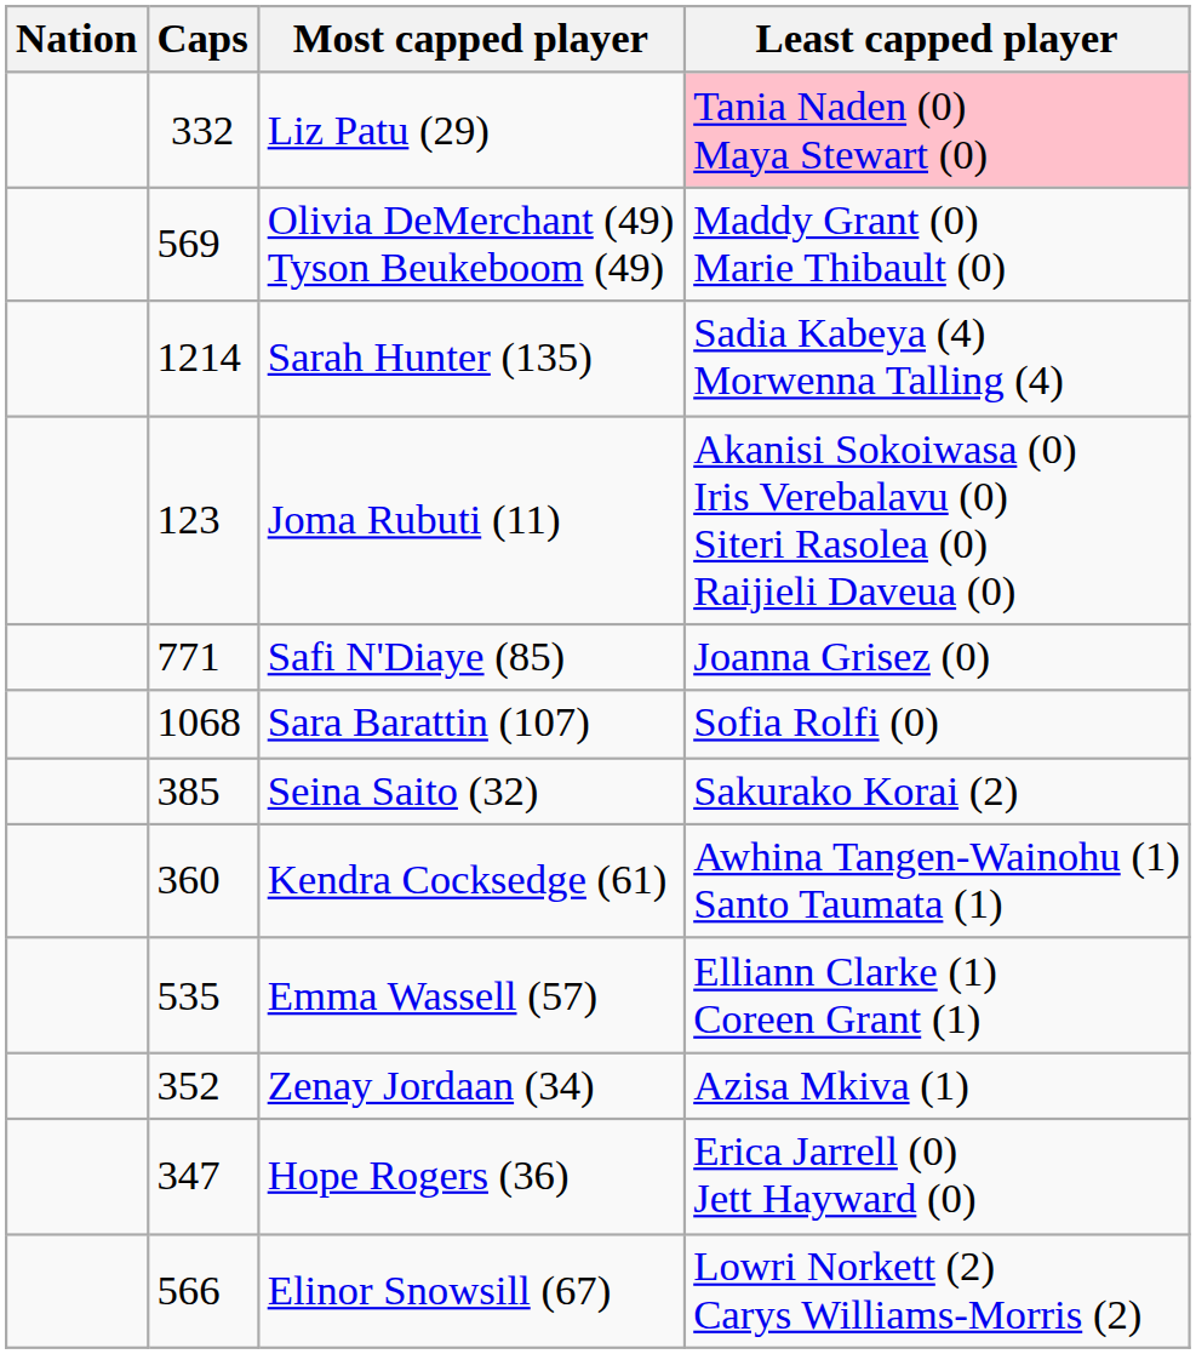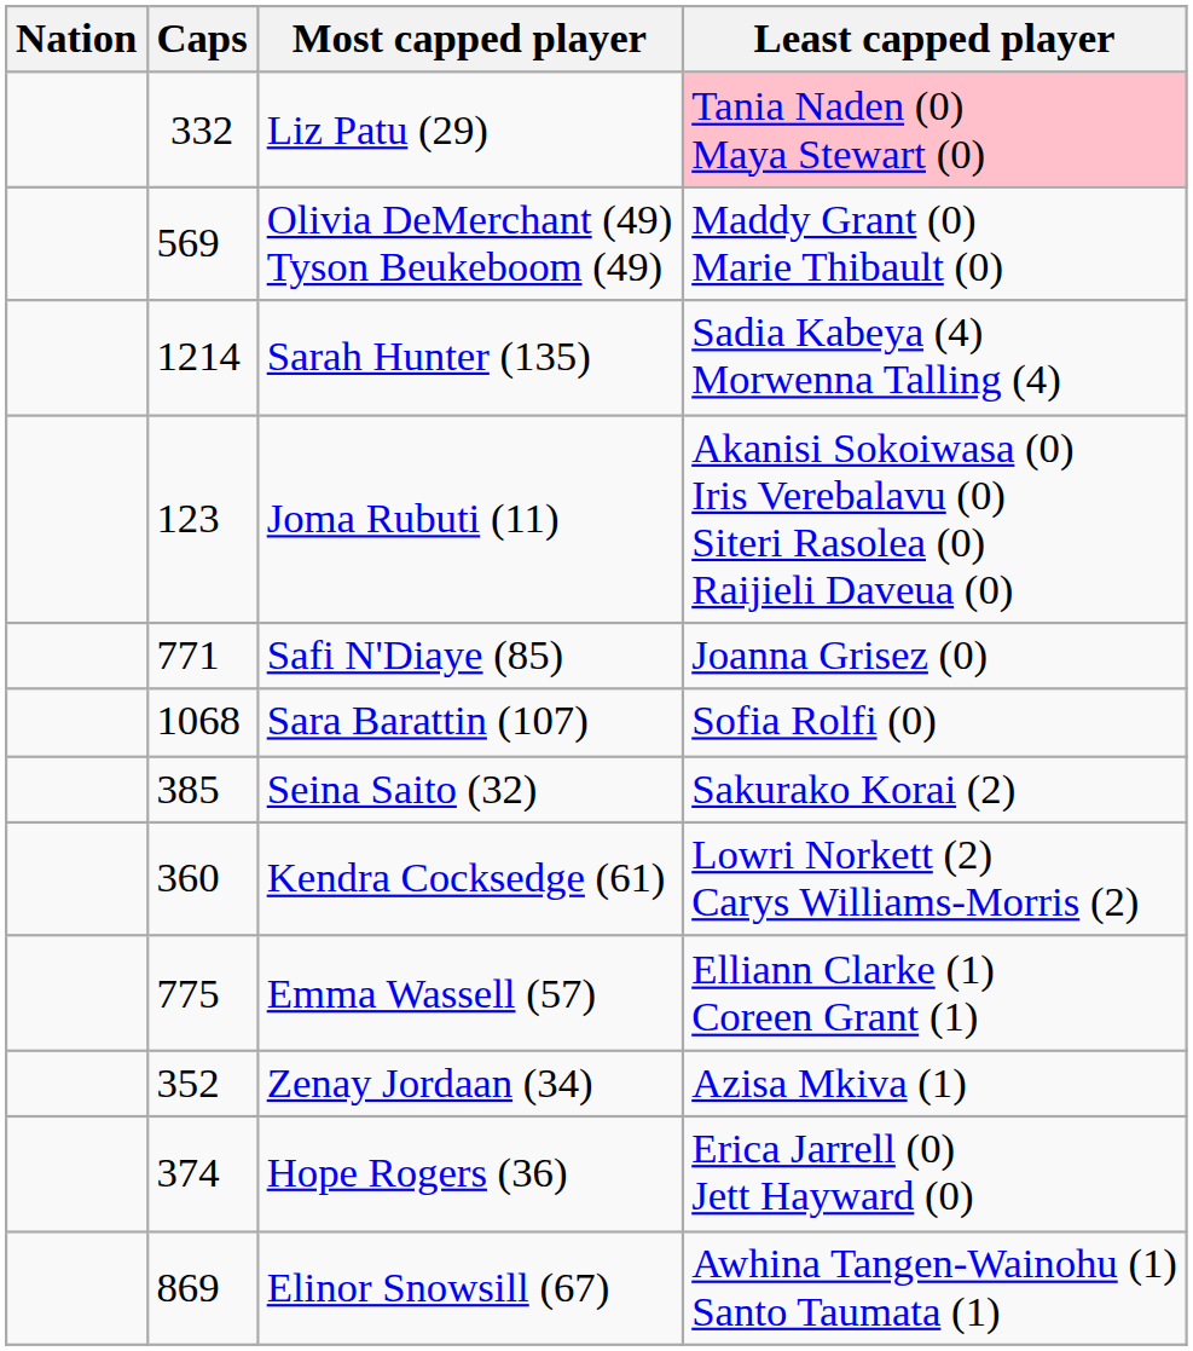 <table class="wikitable sortable">
 <tr>
 <th>Nation</th>
 <th>Caps</th>
 <th data-sort-type="number">Most capped player</th>
 <th data-sort-type="number">Least capped player</th>
 </tr>
 <tr>
 <td></td>
 <td align="center">332</td>
 <td><a href='#'>Liz Patu</a> (29)</td>
 <td style="background: pink;"><a href='#'>Tania Naden</a> (0)<br><a href='#'>Maya Stewart</a> (0)</td>
 </tr>
 <tr>
 <td></td>
 <td>569</td>
 <td><a href='#'>Olivia DeMerchant</a> (49)<br><a href='#'>Tyson Beukeboom</a> (49)</td>
 <td><a href='#'>Maddy Grant</a> (0)<br><a href='#'>Marie Thibault</a> (0)</td>
 </tr>
 <tr>
 <td></td>
 <td>1214</td>
 <td><a href='#'>Sarah Hunter</a> (135)</td>
 <td><a href='#'>Sadia Kabeya</a> (4)<br><a href='#'>Morwenna Talling</a> (4)</td>
 </tr>
 <tr>
 <td></td>
 <td>123</td>
 <td><a href='#'>Joma Rubuti</a> (11)</td>
 <td><a href='#'>Akanisi Sokoiwasa</a> (0)<br><a href='#'>Iris Verebalavu</a> (0)<br><a href='#'>Siteri Rasolea</a> (0)<br><a href='#'>Raijieli Daveua</a> (0)</td>
 </tr>
 <tr>
 <td></td>
 <td>771</td>
 <td><a href='#'>Safi N'Diaye</a> (85)</td>
 <td><a href='#'>Joanna Grisez</a> (0)</td>
 </tr>
 <tr>
 <td></td>
 <td>1068</td>
 <td><a href='#'>Sara Barattin</a> (107)</td>
 <td><a href='#'>Sofia Rolfi</a> (0)</td>
 </tr>
 <tr>
 <td></td>
 <td>385</td>
 <td><a href='#'>Seina Saito</a> (32)</td>
 <td><a href='#'>Sakurako Korai</a> (2)</td>
 </tr>
 <tr>
 <td></td>
 <td>360</td>
 <td><a href='#'>Kendra Cocksedge</a> (61)</td>
-<td><a href='#'>Awhina Tangen-Wainohu</a> (1)<br><a href='#'>Santo Taumata</a> (1)</td>
+<td><a href='#'>Lowri Norkett</a> (2)<br><a href='#'>Carys Williams-Morris</a> (2)</td>
 </tr>
 <tr>
 <td></td>
-<td>535</td>
+<td>775</td>
 <td><a href='#'>Emma Wassell</a> (57)</td>
 <td><a href='#'>Elliann Clarke</a> (1)<br><a href='#'>Coreen Grant</a> (1)</td>
 </tr>
 <tr>
 <td></td>
 <td>352</td>
 <td><a href='#'>Zenay Jordaan</a> (34)</td>
 <td><a href='#'>Azisa Mkiva</a> (1)</td>
 </tr>
 <tr>
 <td></td>
-<td>347</td>
+<td>374</td>
 <td><a href='#'>Hope Rogers</a> (36)</td>
 <td><a href='#'>Erica Jarrell</a> (0)<br><a href='#'>Jett Hayward</a> (0)</td>
 </tr>
 <tr>
 <td></td>
-<td>566</td>
+<td>869</td>
 <td><a href='#'>Elinor Snowsill</a> (67)</td>
-<td><a href='#'>Lowri Norkett</a> (2)<br><a href='#'>Carys Williams-Morris</a> (2)</td>
+<td><a href='#'>Awhina Tangen-Wainohu</a> (1)<br><a href='#'>Santo Taumata</a> (1)</td>
 </tr>
 </table>
